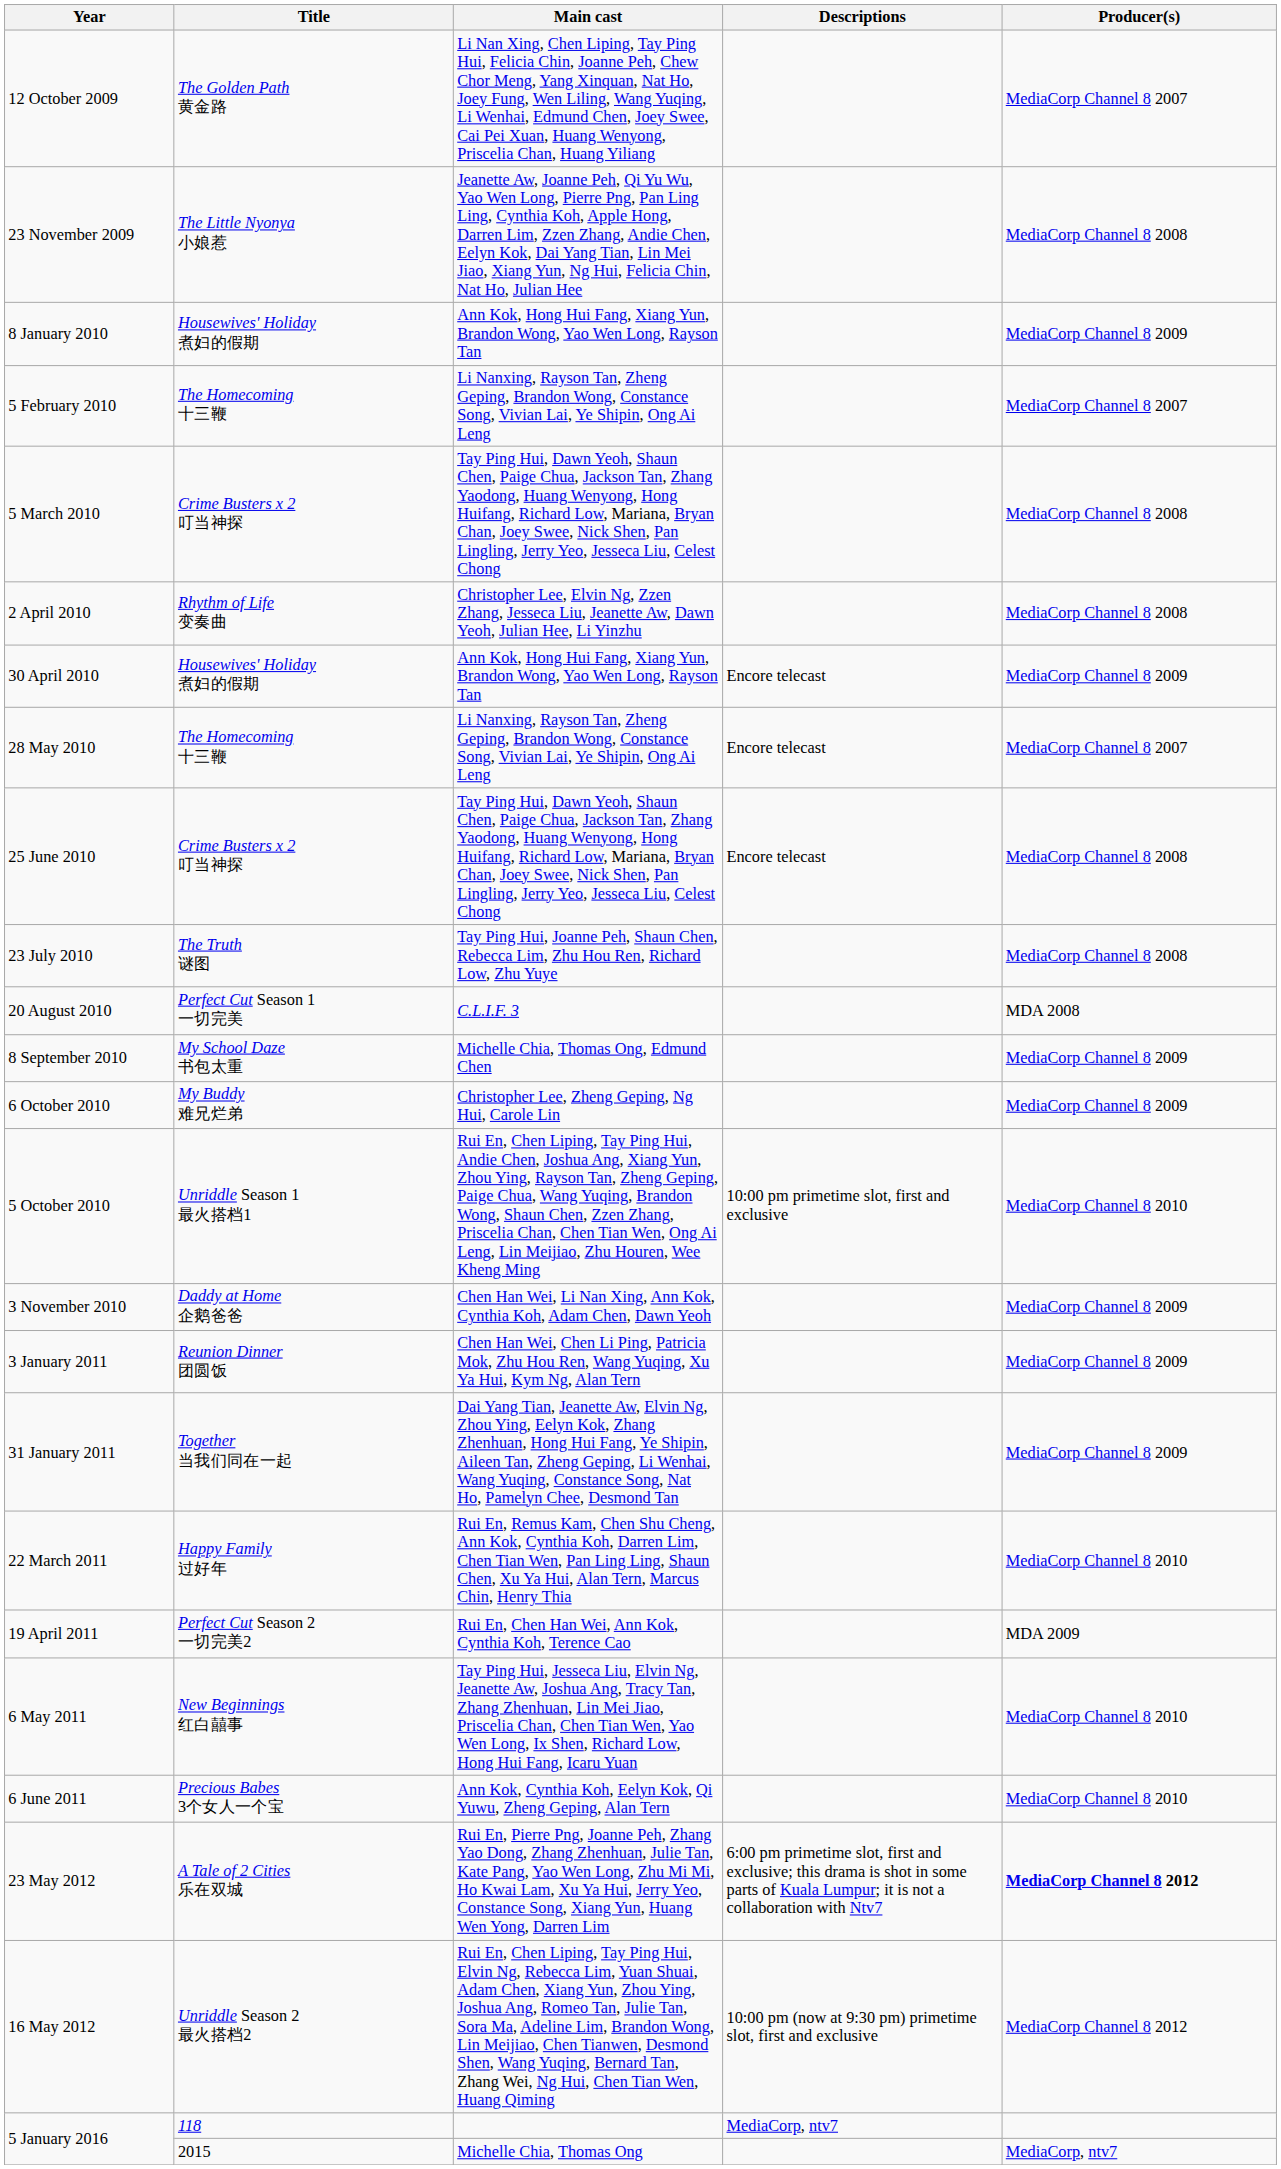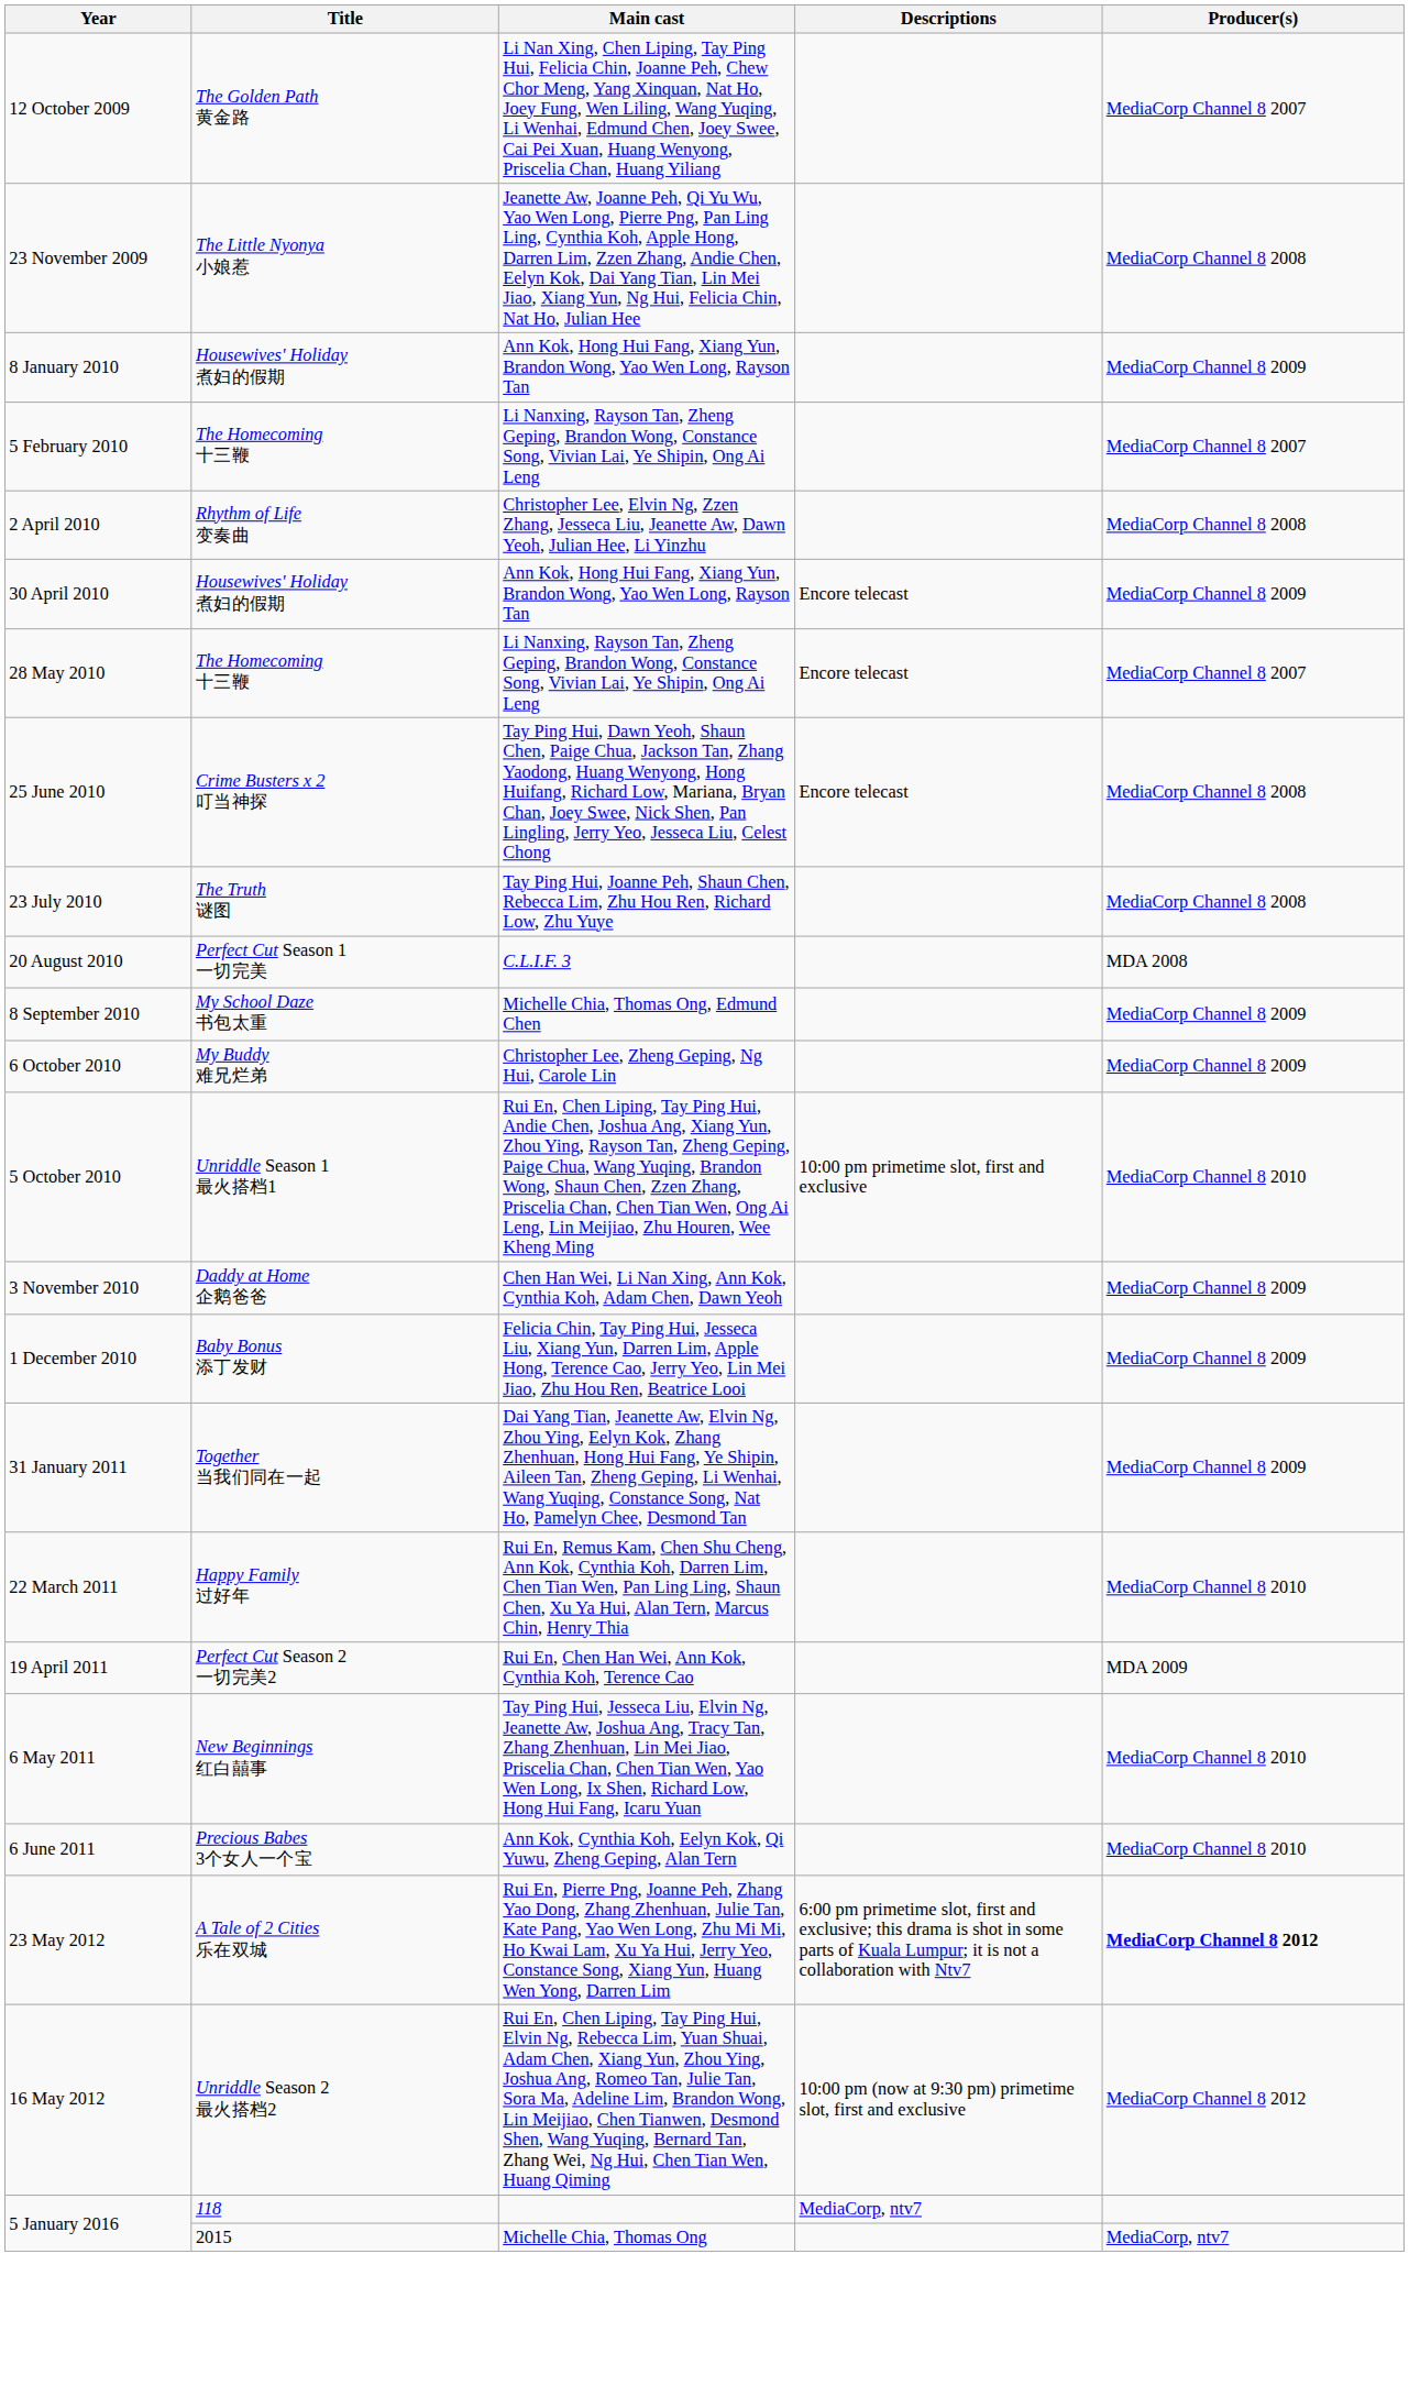 <table class="wikitable">
 <tr>
 <th style="width:2%;">Year</th>
 <th style="width:4%;">Title</th>
 <th style="width:4%;">Main cast</th>
 <th style="width:4%;">Descriptions</th>
 <th style="width:4%;">Producer(s)</th>
 </tr>
 <tr>
 <td>12 October 2009</td>
 <td><em><a href='#'>The Golden Path</a></em> <br> 黄金路</td>
 <td><a href='#'>Li Nan Xing</a>, <a href='#'>Chen Liping</a>, <a href='#'>Tay Ping Hui</a>, <a href='#'>Felicia Chin</a>, <a href='#'>Joanne Peh</a>, <a href='#'>Chew Chor Meng</a>, <a href='#'>Yang Xinquan</a>, <a href='#'>Nat Ho</a>, <a href='#'>Joey Fung</a>, <a href='#'>Wen Liling</a>, <a href='#'>Wang Yuqing</a>, <a href='#'>Li Wenhai</a>, <a href='#'>Edmund Chen</a>, <a href='#'>Joey Swee</a>, <a href='#'>Cai Pei Xuan</a>, <a href='#'>Huang Wenyong</a>, <a href='#'>Priscelia Chan</a>, <a href='#'>Huang Yiliang</a></td>
 <td></td>
 <td><a href='#'>MediaCorp Channel 8</a> 2007</td>
 </tr>
 <tr>
 <td>23 November 2009</td>
 <td><em><a href='#'>The Little Nyonya</a></em> <br> 小娘惹</td>
 <td><a href='#'>Jeanette Aw</a>, <a href='#'>Joanne Peh</a>, <a href='#'>Qi Yu Wu</a>, <a href='#'>Yao Wen Long</a>, <a href='#'>Pierre Png</a>, <a href='#'>Pan Ling Ling</a>, <a href='#'>Cynthia Koh</a>, <a href='#'>Apple Hong</a>, <a href='#'>Darren Lim</a>, <a href='#'>Zzen Zhang</a>, <a href='#'>Andie Chen</a>, <a href='#'>Eelyn Kok</a>, <a href='#'>Dai Yang Tian</a>, <a href='#'>Lin Mei Jiao</a>, <a href='#'>Xiang Yun</a>, <a href='#'>Ng Hui</a>, <a href='#'>Felicia Chin</a>, <a href='#'>Nat Ho</a>, <a href='#'>Julian Hee</a></td>
 <td></td>
 <td><a href='#'>MediaCorp Channel 8</a> 2008</td>
 </tr>
 <tr>
 <td>8 January 2010</td>
 <td><em><a href='#'>Housewives' Holiday</a></em> <br> 煮妇的假期</td>
 <td><a href='#'>Ann Kok</a>, <a href='#'>Hong Hui Fang</a>, <a href='#'>Xiang Yun</a>, <a href='#'>Brandon Wong</a>, <a href='#'>Yao Wen Long</a>, <a href='#'>Rayson Tan</a></td>
 <td></td>
 <td><a href='#'>MediaCorp Channel 8</a> 2009</td>
 </tr>
 <tr>
 <td>5 February 2010</td>
 <td><em><a href='#'>The Homecoming</a></em> <br> 十三鞭</td>
 <td><a href='#'>Li Nanxing</a>, <a href='#'>Rayson Tan</a>, <a href='#'>Zheng Geping</a>, <a href='#'>Brandon Wong</a>, <a href='#'>Constance Song</a>, <a href='#'>Vivian Lai</a>, <a href='#'>Ye Shipin</a>, <a href='#'>Ong Ai Leng</a></td>
 <td></td>
 <td><a href='#'>MediaCorp Channel 8</a> 2007</td>
-</tr>
-<tr>
-<td>5 March 2010</td>
-<td><em><a href='#'>Crime Busters x 2</a></em> <br> 叮当神探</td>
-<td><a href='#'>Tay Ping Hui</a>, <a href='#'>Dawn Yeoh</a>, <a href='#'>Shaun Chen</a>, <a href='#'>Paige Chua</a>, <a href='#'>Jackson Tan</a>, <a href='#'>Zhang Yaodong</a>, <a href='#'>Huang Wenyong</a>, <a href='#'>Hong Huifang</a>, <a href='#'>Richard Low</a>, Mariana, <a href='#'>Bryan Chan</a>, <a href='#'>Joey Swee</a>, <a href='#'>Nick Shen</a>, <a href='#'>Pan Lingling</a>, <a href='#'>Jerry Yeo</a>, <a href='#'>Jesseca Liu</a>, <a href='#'>Celest Chong</a></td>
-<td></td>
-<td><a href='#'>MediaCorp Channel 8</a> 2008</td>
 </tr>
 <tr>
 <td>2 April 2010</td>
 <td><em><a href='#'>Rhythm of Life</a></em> <br> 变奏曲</td>
 <td><a href='#'>Christopher Lee</a>, <a href='#'>Elvin Ng</a>, <a href='#'>Zzen Zhang</a>, <a href='#'>Jesseca Liu</a>, <a href='#'>Jeanette Aw</a>, <a href='#'>Dawn Yeoh</a>, <a href='#'>Julian Hee</a>, <a href='#'>Li Yinzhu</a></td>
 <td></td>
 <td><a href='#'>MediaCorp Channel 8</a> 2008</td>
 </tr>
 <tr>
 <td>30 April 2010</td>
 <td><em><a href='#'>Housewives' Holiday</a></em> <br> 煮妇的假期</td>
 <td><a href='#'>Ann Kok</a>, <a href='#'>Hong Hui Fang</a>, <a href='#'>Xiang Yun</a>, <a href='#'>Brandon Wong</a>, <a href='#'>Yao Wen Long</a>, <a href='#'>Rayson Tan</a></td>
 <td>Encore telecast</td>
 <td><a href='#'>MediaCorp Channel 8</a> 2009</td>
 </tr>
 <tr>
 <td>28 May 2010</td>
 <td><em><a href='#'>The Homecoming</a></em> <br> 十三鞭</td>
 <td><a href='#'>Li Nanxing</a>, <a href='#'>Rayson Tan</a>, <a href='#'>Zheng Geping</a>, <a href='#'>Brandon Wong</a>, <a href='#'>Constance Song</a>, <a href='#'>Vivian Lai</a>, <a href='#'>Ye Shipin</a>, <a href='#'>Ong Ai Leng</a></td>
 <td>Encore telecast</td>
 <td><a href='#'>MediaCorp Channel 8</a> 2007</td>
 </tr>
 <tr>
 <td>25 June 2010</td>
 <td><em><a href='#'>Crime Busters x 2</a></em> <br> 叮当神探</td>
 <td><a href='#'>Tay Ping Hui</a>, <a href='#'>Dawn Yeoh</a>, <a href='#'>Shaun Chen</a>, <a href='#'>Paige Chua</a>, <a href='#'>Jackson Tan</a>, <a href='#'>Zhang Yaodong</a>, <a href='#'>Huang Wenyong</a>, <a href='#'>Hong Huifang</a>, <a href='#'>Richard Low</a>, Mariana, <a href='#'>Bryan Chan</a>, <a href='#'>Joey Swee</a>, <a href='#'>Nick Shen</a>, <a href='#'>Pan Lingling</a>, <a href='#'>Jerry Yeo</a>, <a href='#'>Jesseca Liu</a>, <a href='#'>Celest Chong</a></td>
 <td>Encore telecast</td>
 <td><a href='#'>MediaCorp Channel 8</a> 2008</td>
 </tr>
 <tr>
 <td>23 July 2010</td>
 <td><em><a href='#'>The Truth</a></em> <br> 谜图</td>
 <td><a href='#'>Tay Ping Hui</a>, <a href='#'>Joanne Peh</a>, <a href='#'>Shaun Chen</a>, <a href='#'>Rebecca Lim</a>, <a href='#'>Zhu Hou Ren</a>, <a href='#'>Richard Low</a>, <a href='#'>Zhu Yuye</a></td>
 <td></td>
 <td><a href='#'>MediaCorp Channel 8</a> 2008</td>
 </tr>
 <tr>
 <td>20 August 2010</td>
 <td><em><a href='#'>Perfect Cut</a></em> Season 1 <br> 一切完美</td>
 <td><em><a href='#'>C.L.I.F. 3</a></em></td>
 <td></td>
 <td>MDA 2008</td>
 </tr>
 <tr>
 <td>8 September 2010</td>
 <td><em><a href='#'>My School Daze</a></em> <br> 书包太重</td>
 <td><a href='#'>Michelle Chia</a>, <a href='#'>Thomas Ong</a>, <a href='#'>Edmund Chen</a></td>
 <td></td>
 <td><a href='#'>MediaCorp Channel 8</a> 2009</td>
 </tr>
 <tr>
 <td>6 October 2010</td>
 <td><em><a href='#'>My Buddy</a></em> <br> 难兄烂弟</td>
 <td><a href='#'>Christopher Lee</a>, <a href='#'>Zheng Geping</a>, <a href='#'>Ng Hui</a>, <a href='#'>Carole Lin</a></td>
 <td></td>
 <td><a href='#'>MediaCorp Channel 8</a> 2009</td>
 </tr>
 <tr>
 <td>5 October 2010</td>
 <td><em><a href='#'>Unriddle</a></em> Season 1<br> 最火搭档1</td>
 <td><a href='#'>Rui En</a>, <a href='#'>Chen Liping</a>, <a href='#'>Tay Ping Hui</a>, <a href='#'>Andie Chen</a>, <a href='#'>Joshua Ang</a>, <a href='#'>Xiang Yun</a>, <a href='#'>Zhou Ying</a>, <a href='#'>Rayson Tan</a>, <a href='#'>Zheng Geping</a>, <a href='#'>Paige Chua</a>, <a href='#'>Wang Yuqing</a>, <a href='#'>Brandon Wong</a>, <a href='#'>Shaun Chen</a>, <a href='#'>Zzen Zhang</a>, <a href='#'>Priscelia Chan</a>, <a href='#'>Chen Tian Wen</a>, <a href='#'>Ong Ai Leng</a>, <a href='#'>Lin Meijiao</a>, <a href='#'>Zhu Houren</a>, <a href='#'>Wee Kheng Ming</a></td>
 <td>10:00 pm primetime slot, first and exclusive</td>
 <td><a href='#'>MediaCorp Channel 8</a> 2010</td>
 </tr>
 <tr>
 <td>3 November 2010</td>
 <td><em><a href='#'>Daddy at Home</a></em> <br> 企鹅爸爸</td>
 <td><a href='#'>Chen Han Wei</a>, <a href='#'>Li Nan Xing</a>, <a href='#'>Ann Kok</a>, <a href='#'>Cynthia Koh</a>, <a href='#'>Adam Chen</a>, <a href='#'>Dawn Yeoh</a></td>
 <td></td>
 <td><a href='#'>MediaCorp Channel 8</a> 2009</td>
 </tr>
 <tr>
-<td>3 January 2011</td>
-<td><em><a href='#'>Reunion Dinner</a></em> <br> 团圆饭</td>
-<td><a href='#'>Chen Han Wei</a>, <a href='#'>Chen Li Ping</a>, <a href='#'>Patricia Mok</a>, <a href='#'>Zhu Hou Ren</a>, <a href='#'>Wang Yuqing</a>, <a href='#'>Xu Ya Hui</a>, <a href='#'>Kym Ng</a>, <a href='#'>Alan Tern</a></td>
+<td>1 December 2010</td>
+<td><em><a href='#'>Baby Bonus</a></em> <br> 添丁发财</td>
+<td><a href='#'>Felicia Chin</a>, <a href='#'>Tay Ping Hui</a>, <a href='#'>Jesseca Liu</a>, <a href='#'>Xiang Yun</a>, <a href='#'>Darren Lim</a>, <a href='#'>Apple Hong</a>, <a href='#'>Terence Cao</a>, <a href='#'>Jerry Yeo</a>, <a href='#'>Lin Mei Jiao</a>, <a href='#'>Zhu Hou Ren</a>, <a href='#'>Beatrice Looi</a></td>
 <td></td>
 <td><a href='#'>MediaCorp Channel 8</a> 2009</td>
 </tr>
 <tr>
 <td>31 January 2011</td>
 <td><em><a href='#'>Together</a></em> <br> 当我们同在一起</td>
 <td><a href='#'>Dai Yang Tian</a>, <a href='#'>Jeanette Aw</a>, <a href='#'>Elvin Ng</a>, <a href='#'>Zhou Ying</a>, <a href='#'>Eelyn Kok</a>, <a href='#'>Zhang Zhenhuan</a>, <a href='#'>Hong Hui Fang</a>, <a href='#'>Ye Shipin</a>, <a href='#'>Aileen Tan</a>, <a href='#'>Zheng Geping</a>, <a href='#'>Li Wenhai</a>, <a href='#'>Wang Yuqing</a>, <a href='#'>Constance Song</a>, <a href='#'>Nat Ho</a>, <a href='#'>Pamelyn Chee</a>, <a href='#'>Desmond Tan</a></td>
 <td></td>
 <td><a href='#'>MediaCorp Channel 8</a> 2009</td>
 </tr>
 <tr>
 <td>22 March 2011</td>
 <td><em><a href='#'>Happy Family</a></em> <br> 过好年</td>
 <td><a href='#'>Rui En</a>, <a href='#'>Remus Kam</a>, <a href='#'>Chen Shu Cheng</a>, <a href='#'>Ann Kok</a>, <a href='#'>Cynthia Koh</a>, <a href='#'>Darren Lim</a>, <a href='#'>Chen Tian Wen</a>, <a href='#'>Pan Ling Ling</a>, <a href='#'>Shaun Chen</a>, <a href='#'>Xu Ya Hui</a>, <a href='#'>Alan Tern</a>, <a href='#'>Marcus Chin</a>, <a href='#'>Henry Thia</a></td>
 <td></td>
 <td><a href='#'>MediaCorp Channel 8</a> 2010</td>
 </tr>
 <tr>
 <td>19 April 2011</td>
 <td><em><a href='#'>Perfect Cut</a></em> Season 2 <br> 一切完美2</td>
 <td><a href='#'>Rui En</a>, <a href='#'>Chen Han Wei</a>, <a href='#'>Ann Kok</a>, <a href='#'>Cynthia Koh</a>, <a href='#'>Terence Cao</a></td>
 <td></td>
 <td>MDA 2009</td>
 </tr>
 <tr>
 <td>6 May 2011</td>
 <td><em><a href='#'>New Beginnings</a></em><br> 红白囍事</td>
 <td><a href='#'>Tay Ping Hui</a>, <a href='#'>Jesseca Liu</a>, <a href='#'>Elvin Ng</a>, <a href='#'>Jeanette Aw</a>, <a href='#'>Joshua Ang</a>, <a href='#'>Tracy Tan</a>, <a href='#'>Zhang Zhenhuan</a>, <a href='#'>Lin Mei Jiao</a>, <a href='#'>Priscelia Chan</a>, <a href='#'>Chen Tian Wen</a>, <a href='#'>Yao Wen Long</a>, <a href='#'>Ix Shen</a>, <a href='#'>Richard Low</a>, <a href='#'>Hong Hui Fang</a>, <a href='#'>Icaru Yuan</a></td>
 <td></td>
 <td><a href='#'>MediaCorp Channel 8</a> 2010</td>
 </tr>
 <tr>
 <td>6 June 2011</td>
 <td><em><a href='#'>Precious Babes</a></em><br> 3个女人一个宝</td>
 <td><a href='#'>Ann Kok</a>, <a href='#'>Cynthia Koh</a>, <a href='#'>Eelyn Kok</a>, <a href='#'>Qi Yuwu</a>, <a href='#'>Zheng Geping</a>, <a href='#'>Alan Tern</a></td>
 <td></td>
 <td><a href='#'>MediaCorp Channel 8</a> 2010</td>
 </tr>
 <tr>
 <td>23 May 2012</td>
 <td><em><a href='#'>A Tale of 2 Cities</a></em> <br> 乐在双城</td>
 <td><a href='#'>Rui En</a>, <a href='#'>Pierre Png</a>, <a href='#'>Joanne Peh</a>, <a href='#'>Zhang Yao Dong</a>, <a href='#'>Zhang Zhenhuan</a>, <a href='#'>Julie Tan</a>, <a href='#'>Kate Pang</a>, <a href='#'>Yao Wen Long</a>, <a href='#'>Zhu Mi Mi</a>, <a href='#'>Ho Kwai Lam</a>, <a href='#'>Xu Ya Hui</a>, <a href='#'>Jerry Yeo</a>, <a href='#'>Constance Song</a>, <a href='#'>Xiang Yun</a>, <a href='#'>Huang Wen Yong</a>, <a href='#'>Darren Lim</a></td>
 <td>6:00 pm primetime slot, first and exclusive; this drama is shot in some parts of <a href='#'>Kuala Lumpur</a>; it is not a collaboration with <a href='#'>Ntv7</a></td>
 <td><strong><a href='#'>MediaCorp Channel 8</a> 2012</strong></td>
 </tr>
 <tr>
 <td>16 May 2012</td>
 <td><em><a href='#'>Unriddle</a></em> Season 2 <br> 最火搭档2</td>
 <td><a href='#'>Rui En</a>, <a href='#'>Chen Liping</a>, <a href='#'>Tay Ping Hui</a>, <a href='#'>Elvin Ng</a>, <a href='#'>Rebecca Lim</a>, <a href='#'>Yuan Shuai</a>, <a href='#'>Adam Chen</a>, <a href='#'>Xiang Yun</a>, <a href='#'>Zhou Ying</a>, <a href='#'>Joshua Ang</a>, <a href='#'>Romeo Tan</a>, <a href='#'>Julie Tan</a>, <a href='#'>Sora Ma</a>, <a href='#'>Adeline Lim</a>, <a href='#'>Brandon Wong</a>, <a href='#'>Lin Meijiao</a>, <a href='#'>Chen Tianwen</a>, <a href='#'>Desmond Shen</a>, <a href='#'>Wang Yuqing</a>, <a href='#'>Bernard Tan</a>, Zhang Wei, <a href='#'>Ng Hui</a>, <a href='#'>Chen Tian Wen</a>, <a href='#'>Huang Qiming</a></td>
 <td>10:00 pm (now at 9:30 pm) primetime slot, first and exclusive</td>
 <td><a href='#'>MediaCorp Channel 8</a> 2012</td>
 </tr>
 <tr>
 <td rowspan="7">5 January 2016</td>
 <td><em><a href='#'>118</a></em></td>
 <td></td>
 <td><a href='#'>MediaCorp</a>, <a href='#'>ntv7</a></td>
 </tr>
 <tr>
 <td rowspan="7">2015</td>
 <td><a href='#'>Michelle Chia</a>, <a href='#'>Thomas Ong</a></td>
 <td></td>
 <td><a href='#'>MediaCorp</a>, <a href='#'>ntv7</a></td>
 </tr>
 </table>
